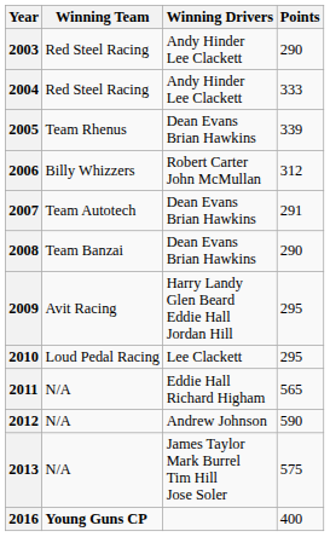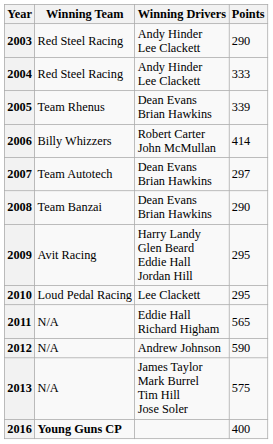 <table class="wikitable">
 <tr>
 <th>Year</th>
 <th>Winning Team</th>
 <th>Winning Drivers</th>
 <th>Points</th>
 </tr>
 <tr>
 <th>2003</th>
 <td>Red Steel Racing</td>
 <td>Andy Hinder<br>Lee Clackett</td>
 <td>290</td>
 </tr>
 <tr>
 <th>2004</th>
 <td>Red Steel Racing</td>
 <td>Andy Hinder<br>Lee Clackett</td>
 <td>333</td>
 </tr>
 <tr>
 <th>2005</th>
 <td>Team Rhenus</td>
 <td>Dean Evans<br>Brian Hawkins</td>
 <td>339</td>
 </tr>
 <tr>
 <th>2006</th>
 <td>Billy Whizzers</td>
 <td>Robert Carter<br>John McMullan</td>
-<td>312</td>
+<td>414</td>
 </tr>
 <tr>
 <th>2007</th>
 <td>Team Autotech</td>
 <td>Dean Evans<br>Brian Hawkins</td>
-<td>291</td>
+<td>297</td>
 </tr>
 <tr>
 <th>2008</th>
 <td>Team Banzai</td>
 <td>Dean Evans<br>Brian Hawkins</td>
 <td>290</td>
 </tr>
 <tr>
 <th>2009</th>
 <td>Avit Racing</td>
 <td>Harry Landy<br>Glen Beard<br>Eddie Hall<br>Jordan Hill</td>
 <td>295</td>
 </tr>
 <tr>
 <th>2010</th>
 <td>Loud Pedal Racing</td>
 <td>Lee Clackett</td>
 <td>295</td>
 </tr>
 <tr>
 <th>2011</th>
 <td>N/A</td>
 <td>Eddie Hall<br>Richard Higham</td>
 <td>565</td>
 </tr>
 <tr>
 <th>2012</th>
 <td>N/A</td>
 <td>Andrew Johnson</td>
 <td>590</td>
 </tr>
 <tr>
 <th>2013</th>
 <td>N/A</td>
 <td>James Taylor<br>Mark Burrel<br>Tim Hill<br>Jose Soler</td>
 <td>575</td>
 </tr>
 <tr>
 <th>2016</th>
 <td><strong>Young Guns CP</strong></td>
 <td></td>
 <td>400</td>
 </tr>
 </table>
